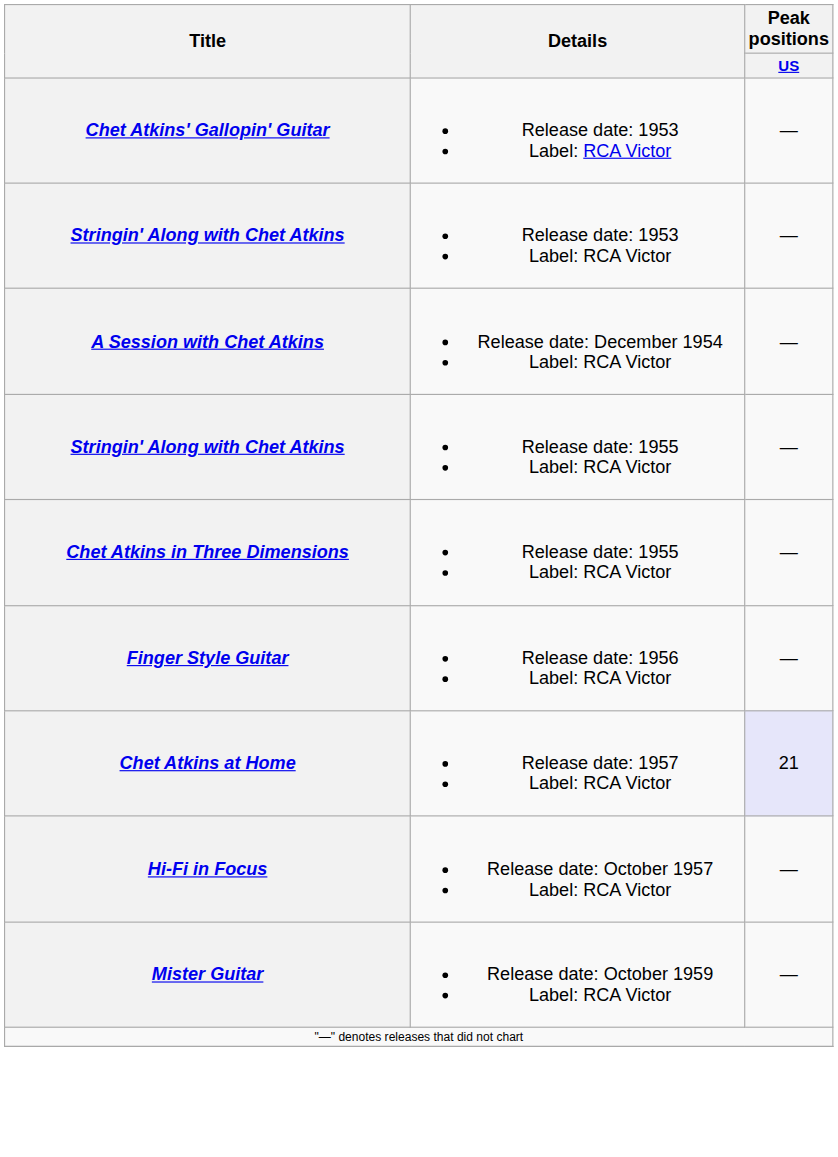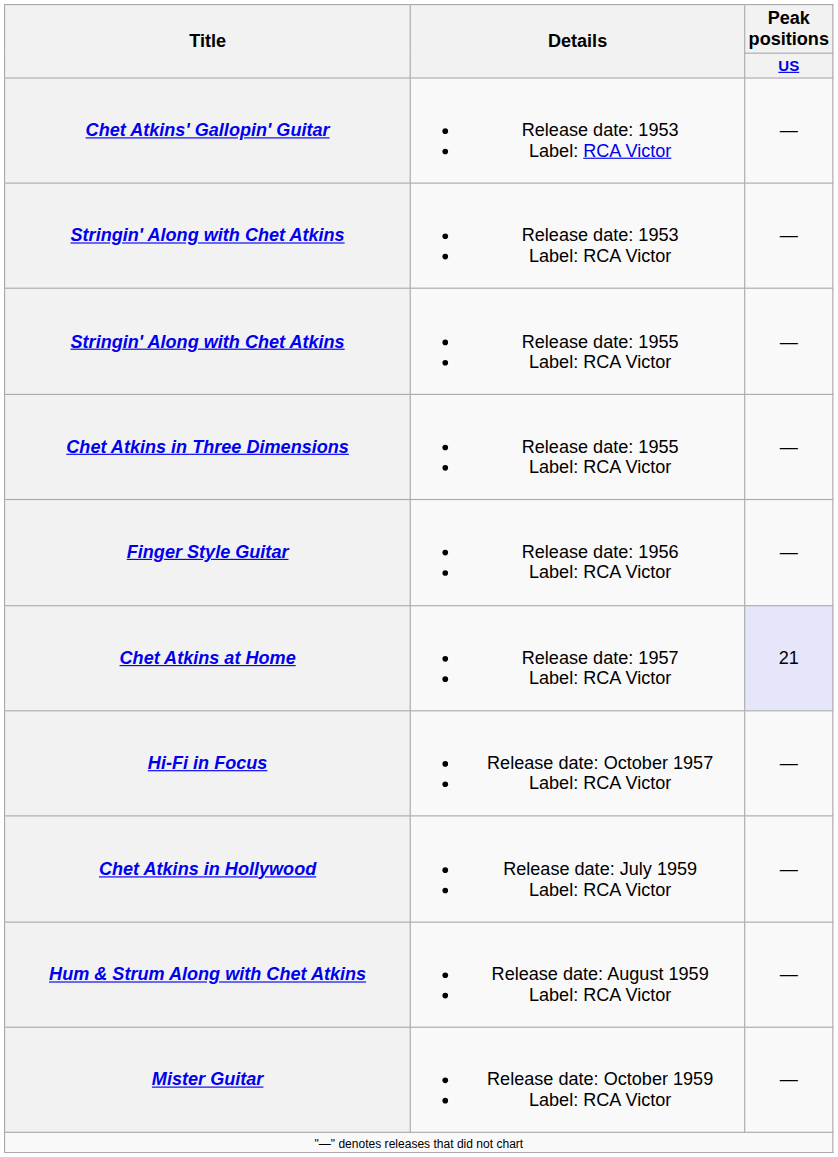 <table class="wikitable plainrowheaders" style="text-align:center;">
 <tr>
 <th rowspan="2" style="width:22em;">Title</th>
 <th rowspan="2" style="width:18em;">Details</th>
 <th>Peak positions</th>
 </tr>
 <tr style="font-size:smaller;">
 <th width="65"><a href='#'>US</a></th>
 </tr>
 <tr>
 <th scope="row"><em><a href='#'>Chet Atkins' Gallopin' Guitar</a></em></th>
 <td><br><ul><li>Release date: 1953</li><li>Label: <a href='#'>RCA Victor</a></li></ul></td>
 <td>—</td>
 </tr>
 <tr>
 <th scope="row"><em><a href='#'>Stringin' Along with Chet Atkins</a></em></th>
 <td><br><ul><li>Release date: 1953</li><li>Label: RCA Victor</li></ul></td>
-<td>—</td>
-</tr>
-<tr>
-<th scope="row"><em><a href='#'>A Session with Chet Atkins</a></em></th>
-<td><br><ul><li>Release date: December 1954</li><li>Label: RCA Victor</li></ul></td>
 <td>—</td>
 </tr>
 <tr>
 <th scope="row"><em><a href='#'>Stringin' Along with Chet Atkins</a></em></th>
 <td><br><ul><li>Release date: 1955</li><li>Label: RCA Victor</li></ul></td>
 <td>—</td>
 </tr>
 <tr>
 <th scope="row"><em><a href='#'>Chet Atkins in Three Dimensions</a></em></th>
 <td><br><ul><li>Release date: 1955</li><li>Label: RCA Victor</li></ul></td>
 <td>—</td>
 </tr>
 <tr>
 <th scope="row"><em><a href='#'>Finger Style Guitar</a></em></th>
 <td><br><ul><li>Release date: 1956</li><li>Label: RCA Victor</li></ul></td>
 <td>—</td>
 </tr>
 <tr>
 <th scope="row"><em><a href='#'>Chet Atkins at Home</a></em></th>
 <td><br><ul><li>Release date: 1957</li><li>Label: RCA Victor</li></ul></td>
 <td style="background: lavender;">21</td>
 </tr>
 <tr>
 <th scope="row"><em><a href='#'>Hi-Fi in Focus</a></em></th>
 <td><br><ul><li>Release date: October 1957</li><li>Label: RCA Victor</li></ul></td>
 <td>—</td>
 </tr>
 <tr>
+<th scope="row"><em><a href='#'>Chet Atkins in Hollywood</a></em></th>
+<td><br><ul><li>Release date: July 1959</li><li>Label: RCA Victor</li></ul></td>
+<td>—</td>
+</tr>
+<tr>
+<th scope="row"><em><a href='#'>Hum & Strum Along with Chet Atkins</a></em></th>
+<td><br><ul><li>Release date: August 1959</li><li>Label: RCA Victor</li></ul></td>
+<td>—</td>
+</tr>
+<tr>
 <th scope="row"><em><a href='#'>Mister Guitar</a></em></th>
 <td><br><ul><li>Release date: October 1959</li><li>Label: RCA Victor</li></ul></td>
 <td>—</td>
 </tr>
 <tr>
 <td colspan="3" style="font-size: 8pt">"—" denotes releases that did not chart</td>
 </tr>
 <tr>
 </tr>
 </table>
